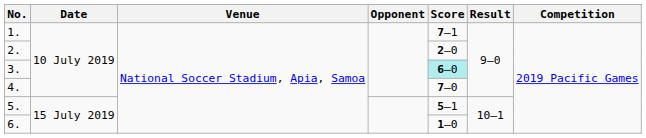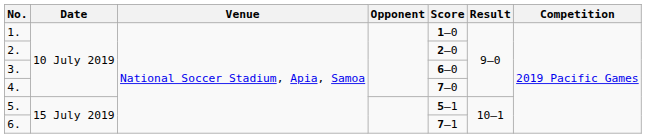 <table class="wikitable" style="font-size:100%;">
 <tr>
 <th>No.</th>
 <th>Date</th>
 <th>Venue</th>
 <th>Opponent</th>
 <th>Score</th>
 <th>Result</th>
 <th>Competition</th>
 </tr>
 <tr>
 <td>1.</td>
 <td rowspan="4">10 July 2019</td>
 <td rowspan="6"><a href='#'>National Soccer Stadium</a>, <a href='#'>Apia</a>, <a href='#'>Samoa</a></td>
 <td rowspan="4"></td>
-<td align=center><strong>7</strong>–1</td>
+<td align=center><strong>1</strong>–0</td>
 <td rowspan="4" style="text-align:center">9–0</td>
 <td rowspan="6"><a href='#'>2019 Pacific Games</a></td>
 </tr>
 <tr>
 <td>2.</td>
 <td align=center><strong>2</strong>–0</td>
 </tr>
 <tr>
 <td>3.</td>
-<td align=center style="background: paleturquoise;"><strong>6</strong>–0</td>
+<td align=center><strong>6</strong>–0</td>
 </tr>
 <tr>
 <td>4.</td>
 <td align=center><strong>7</strong>–0</td>
 </tr>
 <tr>
 <td>5.</td>
 <td rowspan="2">15 July 2019</td>
 <td rowspan="2"></td>
 <td align=center><strong>5</strong>–1</td>
 <td rowspan="2" style="text-align:center">10–1</td>
 </tr>
 <tr>
 <td>6.</td>
-<td align=center><strong>1</strong>–0</td>
+<td align=center><strong>7</strong>–1</td>
 </tr>
 </table>
